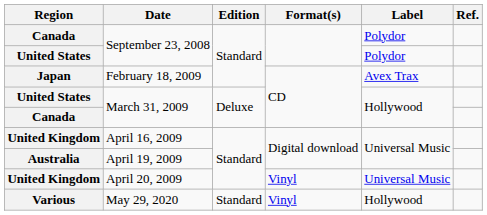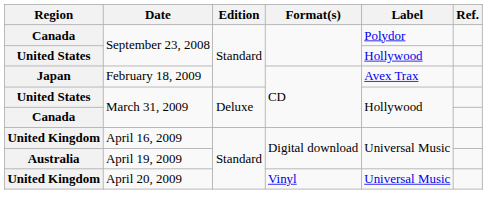 <table class="wikitable plainrowheaders">
 <tr>
 <th scope="col">Region</th>
 <th scope="col">Date</th>
 <th scope="col">Edition</th>
 <th scope="col">Format(s)</th>
 <th scope="col">Label</th>
 <th scope="col">Ref.</th>
 </tr>
 <tr>
 <th scope="row">Canada</th>
 <td rowspan="2">September 23, 2008</td>
 <td rowspan="3">Standard</td>
 <td rowspan="2"></td>
 <td><a href='#'>Polydor</a></td>
 <td></td>
 </tr>
 <tr>
 <th scope="row">United States</th>
-<td><a href='#'>Polydor</a></td>
+<td><a href='#'>Hollywood</a></td>
 <td></td>
 </tr>
 <tr>
 <th scope="row">Japan</th>
 <td>February 18, 2009</td>
 <td rowspan="3">CD</td>
 <td><a href='#'>Avex Trax</a></td>
 <td></td>
 </tr>
 <tr>
 <th scope="row">United States</th>
 <td rowspan="2">March 31, 2009</td>
 <td rowspan="2">Deluxe</td>
 <td rowspan="2">Hollywood</td>
 <td></td>
 </tr>
 <tr>
 <th scope="row">Canada</th>
 <td></td>
 </tr>
 <tr>
 <th scope="row">United Kingdom</th>
 <td>April 16, 2009</td>
 <td rowspan="3">Standard</td>
 <td rowspan="2">Digital download</td>
 <td rowspan="2">Universal Music</td>
 <td></td>
 </tr>
 <tr>
 <th scope="row">Australia</th>
 <td>April 19, 2009</td>
 <td></td>
 </tr>
 <tr>
 <th scope="row">United Kingdom</th>
 <td>April 20, 2009</td>
 <td><a href='#'>Vinyl</a></td>
 <td><a href='#'>Universal Music</a></td>
 <td></td>
 </tr>
-<tr>
-<th scope="row">Various</th>
-<td>May 29, 2020</td>
-<td>Standard</td>
-<td><a href='#'>Vinyl</a></td>
-<td>Hollywood</td>
-<td></td>
-</tr>
 </table>
